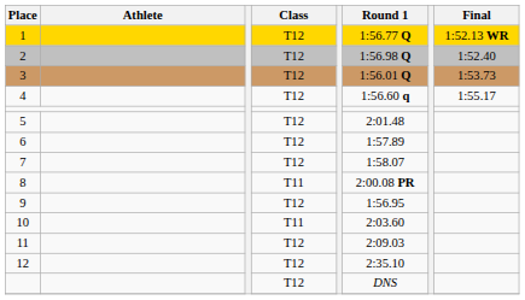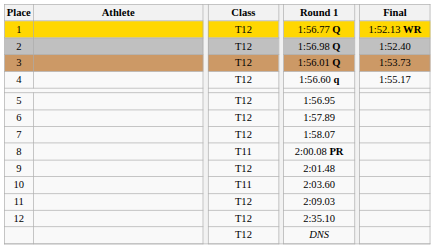 <table class="wikitable" style="text-align:center">
 <tr>
 <th>Place</th>
 <th width=250>Athlete</th>
 <th rowspan=31></th>
 <th width=100>Class</th>
 <th rowspan=31></th>
 <th width=100>Round 1</th>
 <th rowspan=31></th>
 <th width=100>Final</th>
 </tr>
 <tr bgcolor=gold>
 <td>1</td>
 <td align=left></td>
 <td>T12</td>
 <td>1:56.77 <strong>Q</strong></td>
 <td>1:52.13 <strong>WR</strong></td>
 </tr>
 <tr bgcolor=silver>
 <td>2</td>
 <td align=left></td>
 <td>T12</td>
 <td>1:56.98 <strong>Q</strong></td>
 <td>1:52.40</td>
 </tr>
 <tr bgcolor=cc9966>
 <td>3</td>
 <td align=left></td>
 <td>T12</td>
 <td>1:56.01 <strong>Q</strong></td>
 <td>1:53.73</td>
 </tr>
 <tr>
 <td>4</td>
 <td align=left></td>
 <td>T12</td>
 <td>1:56.60 <strong>q</strong></td>
 <td>1:55.17</td>
 </tr>
 <tr>
 <td colspan=10></td>
 </tr>
 <tr>
 <td>5</td>
 <td align=left></td>
 <td>T12</td>
-<td>2:01.48</td>
+<td>1:56.95</td>
 <td></td>
 </tr>
 <tr>
 <td>6</td>
 <td align=left></td>
 <td>T12</td>
 <td>1:57.89</td>
 <td></td>
 </tr>
 <tr>
 <td>7</td>
 <td align=left></td>
 <td>T12</td>
 <td>1:58.07</td>
 <td></td>
 </tr>
 <tr>
 <td>8</td>
 <td align=left></td>
 <td>T11</td>
 <td>2:00.08 <strong>PR</strong></td>
 <td></td>
 </tr>
 <tr>
 <td>9</td>
 <td align=left></td>
 <td>T12</td>
-<td>1:56.95</td>
+<td>2:01.48</td>
 <td></td>
 </tr>
 <tr>
 <td>10</td>
 <td align=left></td>
 <td>T11</td>
 <td>2:03.60</td>
 <td></td>
 </tr>
 <tr>
 <td>11</td>
 <td align=left></td>
 <td>T12</td>
 <td>2:09.03</td>
 <td></td>
 </tr>
 <tr>
 <td>12</td>
 <td align=left></td>
 <td>T12</td>
 <td>2:35.10</td>
 <td></td>
 </tr>
 <tr>
 <td></td>
 <td align=left></td>
 <td>T12</td>
 <td><em>DNS</em></td>
 <td></td>
 </tr>
 <tr>
 </tr>
 </table>
